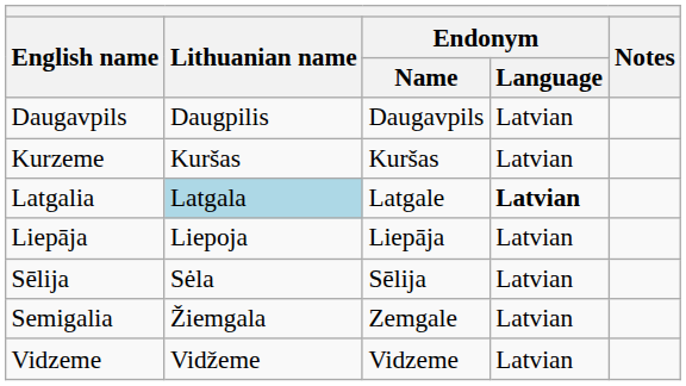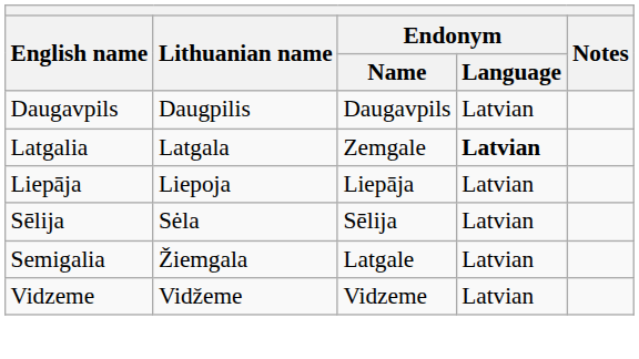 <table class="wikitable sortable">
 <tr>
 <th colspan="5"></th>
 </tr>
 <tr>
 <th rowspan="2">English name</th>
 <th rowspan="2">Lithuanian name</th>
 <th colspan="2">Endonym</th>
 <th rowspan="2">Notes</th>
 </tr>
 <tr>
 <th>Name</th>
 <th>Language</th>
 </tr>
 <tr>
 <td>Daugavpils</td>
 <td>Daugpilis</td>
 <td>Daugavpils</td>
 <td>Latvian</td>
 <td></td>
 </tr>
 <tr>
-<td>Kurzeme</td>
-<td>Kuršas</td>
-<td>Kuršas</td>
-<td>Latvian</td>
-<td></td>
-</tr>
-<tr>
 <td>Latgalia</td>
-<td style="background: lightblue;">Latgala</td>
-<td>Latgale</td>
+<td>Latgala</td>
+<td>Zemgale</td>
 <td><strong>Latvian</strong></td>
 <td></td>
 </tr>
 <tr>
 <td>Liepāja</td>
 <td>Liepoja</td>
 <td>Liepāja</td>
 <td>Latvian</td>
 <td></td>
 </tr>
 <tr>
 <td>Sēlija</td>
 <td>Sėla</td>
 <td>Sēlija</td>
 <td>Latvian</td>
 <td></td>
 </tr>
 <tr>
 <td>Semigalia</td>
 <td>Žiemgala</td>
-<td>Zemgale</td>
+<td>Latgale</td>
 <td>Latvian</td>
 <td></td>
 </tr>
 <tr>
 <td>Vidzeme</td>
 <td>Vidžeme</td>
 <td>Vidzeme</td>
 <td>Latvian</td>
 <td></td>
 </tr>
 </table>
